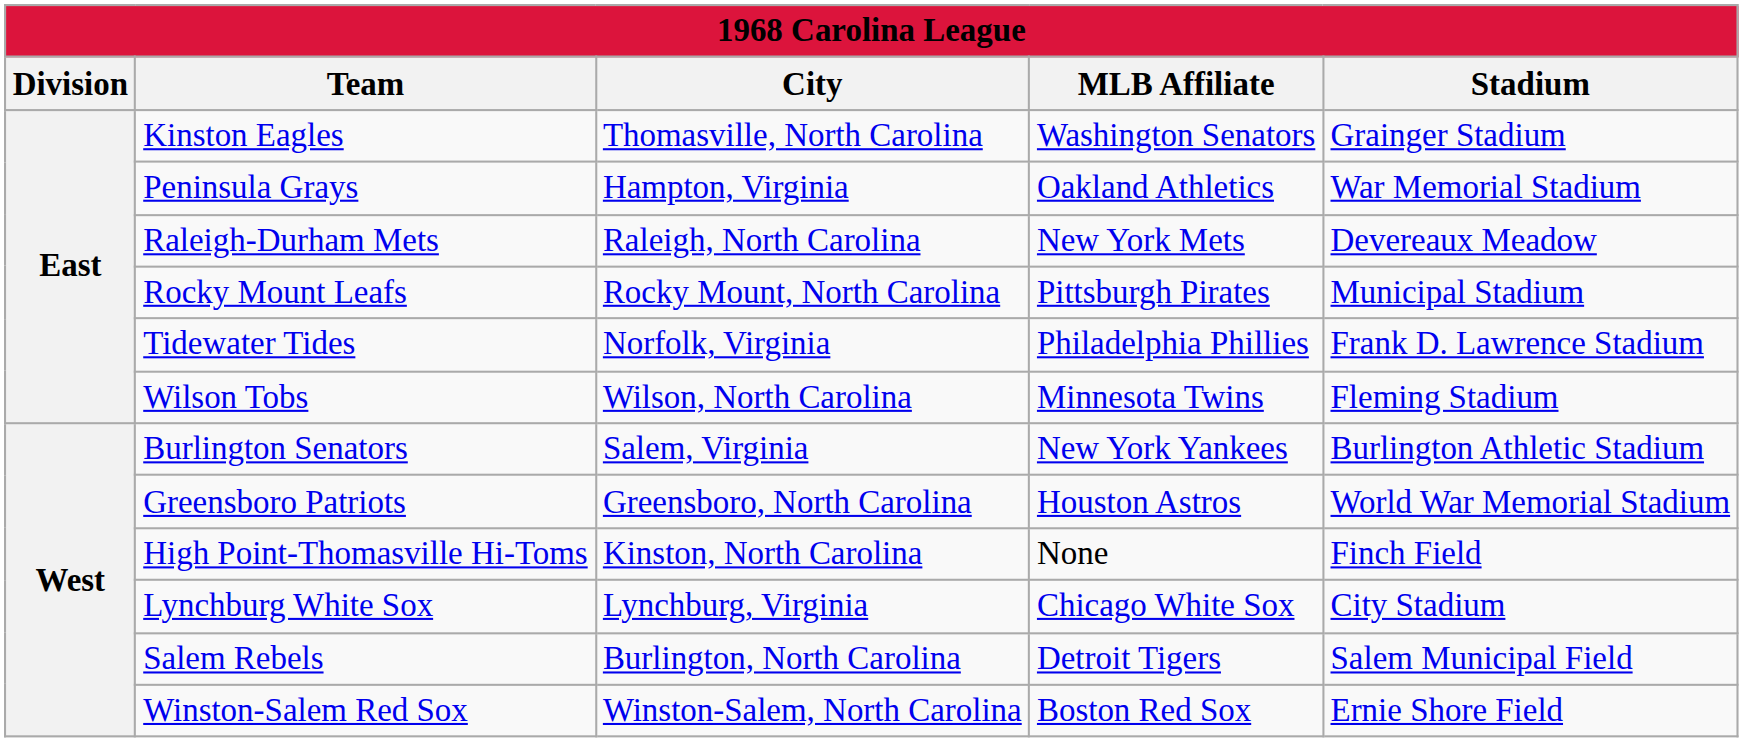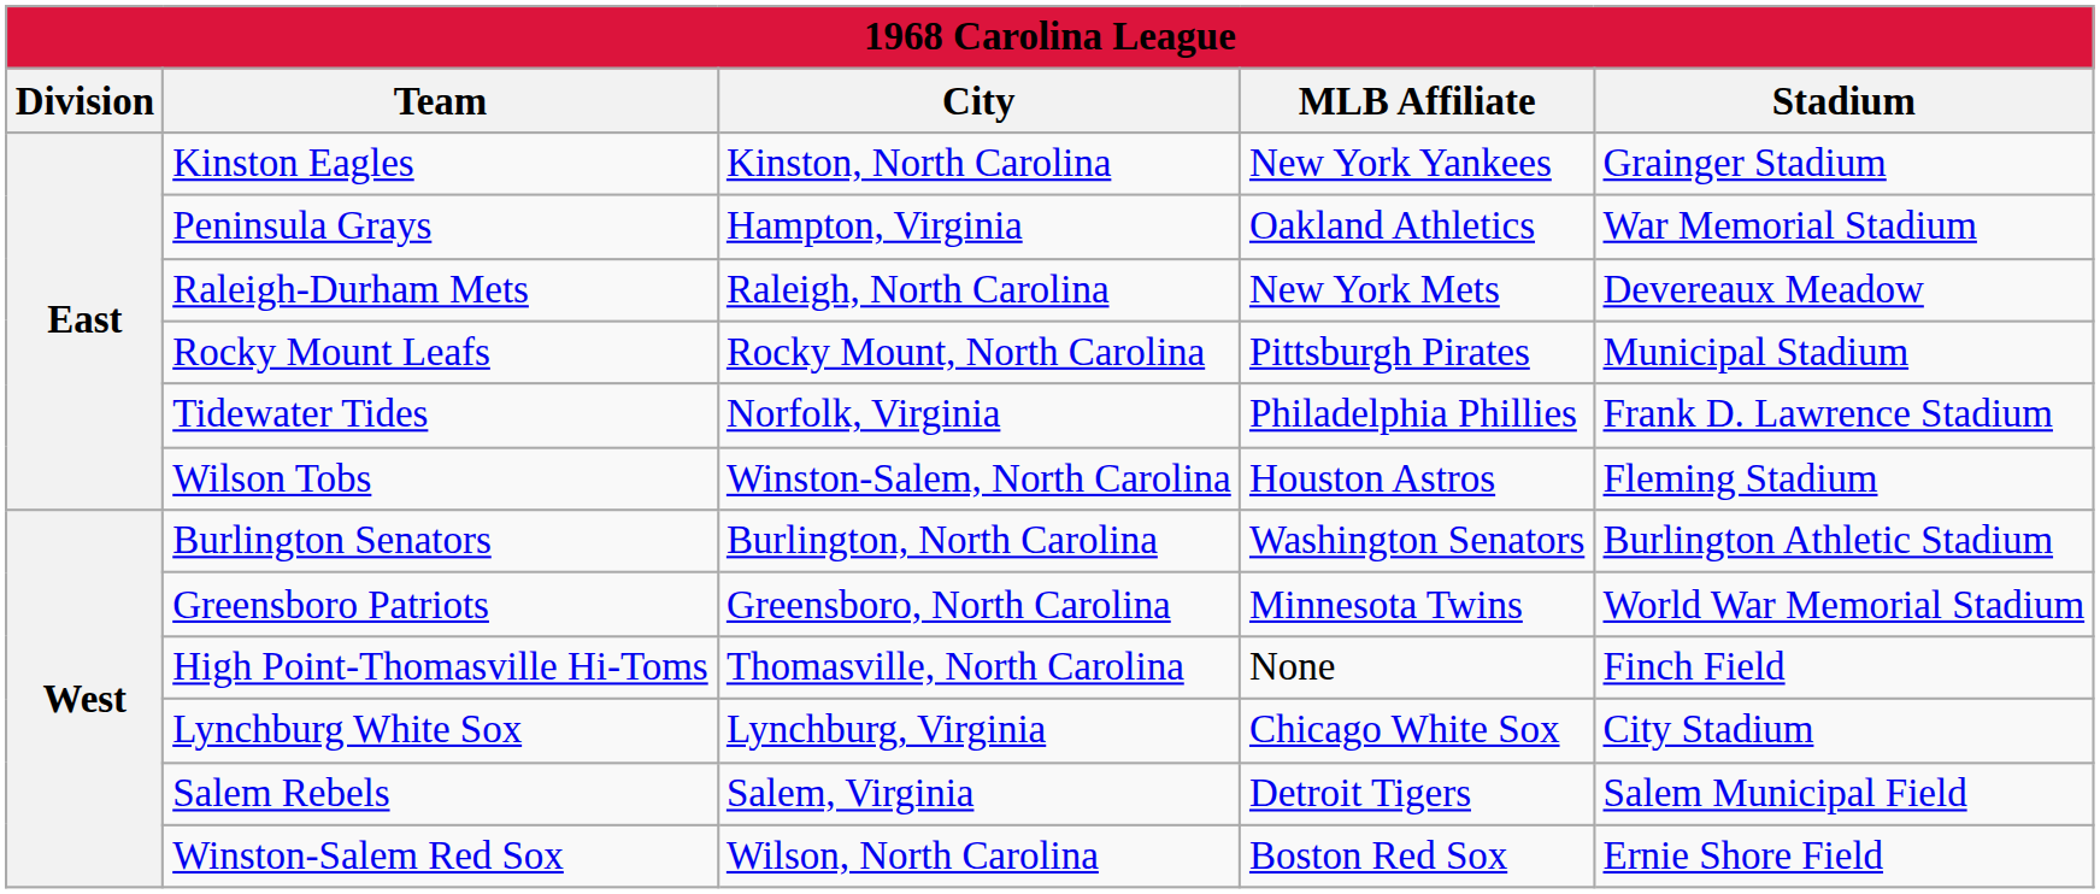 <table class="wikitable" style="width:auto">
 <tr>
 <td bgcolor="#DC143C" align="center" colspan="7"><strong><span>1968 Carolina League</span></strong></td>
 </tr>
 <tr>
 <th>Division</th>
 <th>Team</th>
 <th>City</th>
 <th>MLB Affiliate</th>
 <th>Stadium</th>
 </tr>
 <tr>
 <th rowspan="6">East</th>
 <td><a href='#'>Kinston Eagles</a></td>
-<td><a href='#'>Thomasville, North Carolina</a></td>
-<td><a href='#'>Washington Senators</a></td>
+<td><a href='#'>Kinston, North Carolina</a></td>
+<td><a href='#'>New York Yankees</a></td>
 <td><a href='#'>Grainger Stadium</a></td>
 </tr>
 <tr>
 <td><a href='#'>Peninsula Grays</a></td>
 <td><a href='#'>Hampton, Virginia</a></td>
 <td><a href='#'>Oakland Athletics</a></td>
 <td><a href='#'>War Memorial Stadium</a></td>
 </tr>
 <tr>
 <td><a href='#'>Raleigh-Durham Mets</a></td>
 <td><a href='#'>Raleigh, North Carolina</a></td>
 <td><a href='#'>New York Mets</a></td>
 <td><a href='#'>Devereaux Meadow</a></td>
 </tr>
 <tr>
 <td><a href='#'>Rocky Mount Leafs</a></td>
 <td><a href='#'>Rocky Mount, North Carolina</a></td>
 <td><a href='#'>Pittsburgh Pirates</a></td>
 <td><a href='#'>Municipal Stadium</a></td>
 </tr>
 <tr>
 <td><a href='#'>Tidewater Tides</a></td>
 <td><a href='#'>Norfolk, Virginia</a></td>
 <td><a href='#'>Philadelphia Phillies</a></td>
 <td><a href='#'>Frank D. Lawrence Stadium</a></td>
 </tr>
 <tr>
 <td><a href='#'>Wilson Tobs</a></td>
-<td><a href='#'>Wilson, North Carolina</a></td>
-<td><a href='#'>Minnesota Twins</a></td>
+<td><a href='#'>Winston-Salem, North Carolina</a></td>
+<td><a href='#'>Houston Astros</a></td>
 <td><a href='#'>Fleming Stadium</a></td>
 </tr>
 <tr>
 <th rowspan="6">West</th>
 <td><a href='#'>Burlington Senators</a></td>
-<td><a href='#'>Salem, Virginia</a></td>
-<td><a href='#'>New York Yankees</a></td>
+<td><a href='#'>Burlington, North Carolina</a></td>
+<td><a href='#'>Washington Senators</a></td>
 <td><a href='#'>Burlington Athletic Stadium</a></td>
 </tr>
 <tr>
 <td><a href='#'>Greensboro Patriots</a></td>
 <td><a href='#'>Greensboro, North Carolina</a></td>
-<td><a href='#'>Houston Astros</a></td>
+<td><a href='#'>Minnesota Twins</a></td>
 <td><a href='#'>World War Memorial Stadium</a></td>
 </tr>
 <tr>
 <td><a href='#'>High Point-Thomasville Hi-Toms</a></td>
-<td><a href='#'>Kinston, North Carolina</a></td>
+<td><a href='#'>Thomasville, North Carolina</a></td>
 <td>None</td>
 <td><a href='#'>Finch Field</a></td>
 </tr>
 <tr>
 <td><a href='#'>Lynchburg White Sox</a></td>
 <td><a href='#'>Lynchburg, Virginia</a></td>
 <td><a href='#'>Chicago White Sox</a></td>
 <td><a href='#'>City Stadium</a></td>
 </tr>
 <tr>
 <td><a href='#'>Salem Rebels</a></td>
-<td><a href='#'>Burlington, North Carolina</a></td>
+<td><a href='#'>Salem, Virginia</a></td>
 <td><a href='#'>Detroit Tigers</a></td>
 <td><a href='#'>Salem Municipal Field</a></td>
 </tr>
 <tr>
 <td><a href='#'>Winston-Salem Red Sox</a></td>
-<td><a href='#'>Winston-Salem, North Carolina</a></td>
+<td><a href='#'>Wilson, North Carolina</a></td>
 <td><a href='#'>Boston Red Sox</a></td>
 <td><a href='#'>Ernie Shore Field</a></td>
 </tr>
 </table>
